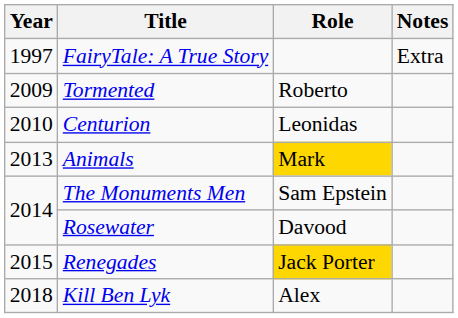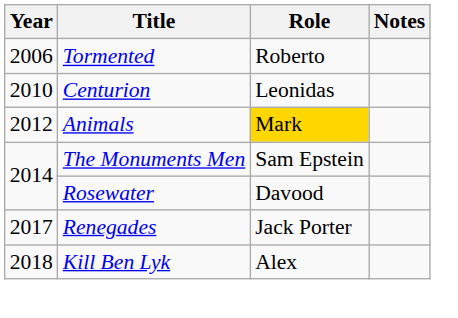 <table class="wikitable sortable">
 <tr>
 <th>Year</th>
 <th>Title</th>
 <th>Role</th>
 <th class="unsortable">Notes</th>
 </tr>
 <tr>
-<td>1997</td>
-<td><em><a href='#'>FairyTale: A True Story</a></em></td>
-<td></td>
-<td>Extra</td>
-</tr>
-<tr>
-<td>2009</td>
+<td>2006</td>
 <td><em><a href='#'>Tormented</a></em></td>
 <td>Roberto</td>
 <td></td>
 </tr>
 <tr>
 <td>2010</td>
 <td><em><a href='#'>Centurion</a></em></td>
 <td>Leonidas</td>
 <td></td>
 </tr>
 <tr>
-<td>2013</td>
+<td>2012</td>
 <td><em><a href='#'>Animals</a></em></td>
 <td style="background: gold;">Mark</td>
 <td></td>
 </tr>
 <tr>
 <td rowspan="2">2014</td>
 <td><em><a href='#'>The Monuments Men</a></em></td>
 <td>Sam Epstein</td>
 <td></td>
 </tr>
 <tr>
 <td><em><a href='#'>Rosewater</a></em></td>
 <td>Davood</td>
 <td></td>
 </tr>
 <tr>
-<td>2015</td>
+<td>2017</td>
 <td><em><a href='#'>Renegades</a></em></td>
-<td style="background: gold;">Jack Porter</td>
+<td>Jack Porter</td>
 <td></td>
 </tr>
 <tr>
 <td>2018</td>
 <td><em><a href='#'>Kill Ben Lyk</a></em></td>
 <td>Alex</td>
 <td></td>
 </tr>
 </table>
